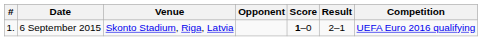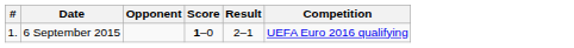 <table class="wikitable" style="text-align: left;">
 <tr bgcolor="#CCCCCC" align="center">
 <th>#</th>
 <th>Date</th>
-<th>Venue</th>
 <th>Opponent</th>
 <th>Score</th>
 <th>Result</th>
 <th>Competition</th>
 </tr>
 <tr>
 <td>1.</td>
 <td>6 September 2015</td>
-<td><a href='#'>Skonto Stadium</a>, <a href='#'>Riga</a>, <a href='#'>Latvia</a></td>
 <td></td>
 <td align="center"><strong>1</strong>–0</td>
 <td align="center">2–1</td>
 <td><a href='#'>UEFA Euro 2016 qualifying</a></td>
 </tr>
 </table>
